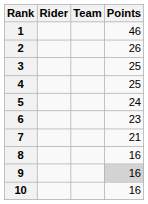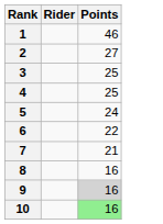 <table class="wikitable" margin-bottom:0;">
 <tr>
 <th scope="col">Rank</th>
 <th scope="col">Rider</th>
-<th scope="col">Team</th>
 <th scope="col">Points</th>
 </tr>
 <tr>
 <th scope="row">1</th>
 <td> </td>
-<td></td>
 <td align="right">46</td>
 </tr>
 <tr>
 <th scope="row">2</th>
 <td></td>
-<td></td>
-<td align="right">26</td>
+<td align="right">27</td>
 </tr>
 <tr>
 <th scope="row">3</th>
-<td></td>
 <td></td>
 <td align="right">25</td>
 </tr>
 <tr>
 <th scope="row">4</th>
 <td></td>
-<td></td>
 <td align="right">25</td>
 </tr>
 <tr>
 <th scope="row">5</th>
-<td></td>
 <td></td>
 <td align="right">24</td>
 </tr>
 <tr>
 <th scope="row">6</th>
 <td> </td>
-<td></td>
-<td align="right">23</td>
+<td align="right">22</td>
 </tr>
 <tr>
 <th scope="row">7</th>
-<td></td>
 <td></td>
 <td align="right">21</td>
 </tr>
 <tr>
 <th scope="row">8</th>
 <td></td>
-<td></td>
 <td align="right">16</td>
 </tr>
 <tr>
 <th scope="row">9</th>
-<td></td>
 <td></td>
 <td align="right" style="background: lightgrey;">16</td>
 </tr>
 <tr>
 <th scope="row">10</th>
 <td></td>
-<td></td>
-<td align="right">16</td>
+<td align="right" style="background: lightgreen;">16</td>
 </tr>
 </table>
